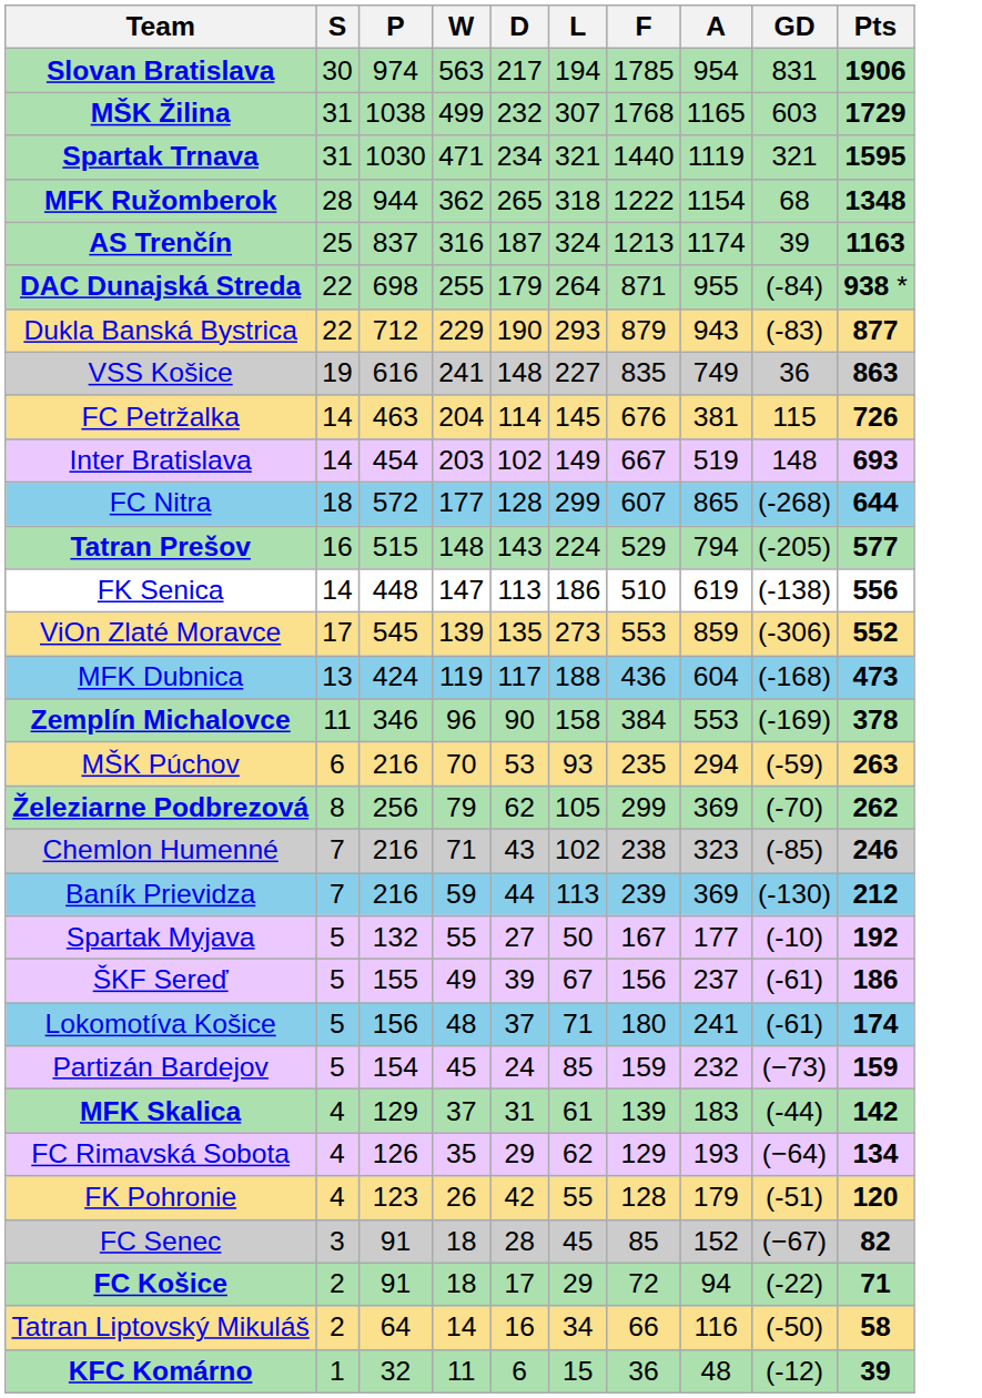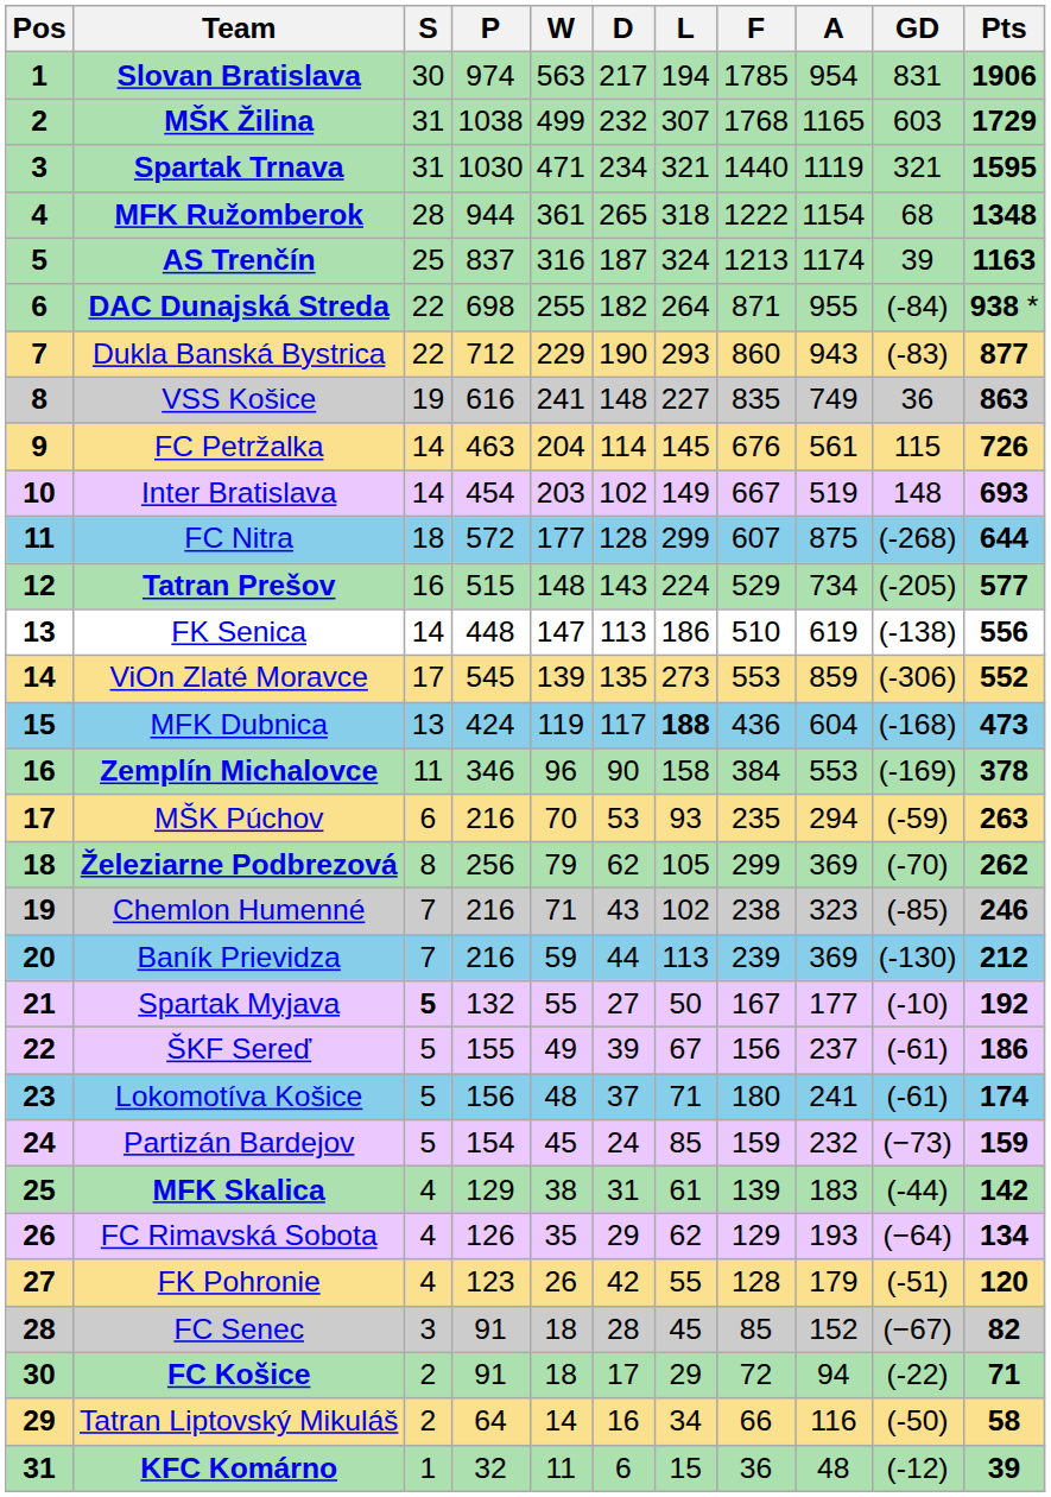 <table class="wikitable sortable" style="text-align:left">
 <tr>
+<th>Pos</th>
 <th>Team</th>
 <th>S</th>
 <th>P</th>
 <th>W</th>
 <th>D</th>
 <th>L</th>
 <th>F</th>
 <th>A</th>
 <th>GD</th>
 <th>Pts</th>
 </tr>
 <tr style="text-align:center; background:#ace1af;">
+<td><strong>1</strong></td>
 <td><strong><a href='#'>Slovan Bratislava</a></strong></td>
 <td>30</td>
 <td>974</td>
 <td>563</td>
 <td>217</td>
 <td>194</td>
 <td>1785</td>
 <td>954</td>
 <td>831</td>
 <td><strong>1906</strong></td>
 </tr>
 <tr style="text-align:center; background:#ace1af;">
+<td><strong>2</strong></td>
 <td><strong><a href='#'>MŠK Žilina</a></strong></td>
 <td>31</td>
 <td>1038</td>
 <td>499</td>
 <td>232</td>
 <td>307</td>
 <td>1768</td>
 <td>1165</td>
 <td>603</td>
 <td><strong>1729</strong></td>
 </tr>
 <tr style="text-align:center; background:#ace1af;">
+<td><strong>3</strong></td>
 <td><strong><a href='#'>Spartak Trnava</a></strong></td>
 <td>31</td>
 <td>1030</td>
 <td>471</td>
 <td>234</td>
 <td>321</td>
 <td>1440</td>
 <td>1119</td>
 <td>321</td>
 <td><strong>1595</strong></td>
 </tr>
 <tr style="text-align:center; background:#ace1af;">
+<td><strong>4</strong></td>
 <td><strong><a href='#'>MFK Ružomberok</a></strong></td>
 <td>28</td>
 <td>944</td>
-<td>362</td>
+<td>361</td>
 <td>265</td>
 <td>318</td>
 <td>1222</td>
 <td>1154</td>
 <td>68</td>
 <td><strong>1348</strong></td>
 </tr>
 <tr style="text-align:center; background:#ace1af;">
+<td><strong>5</strong></td>
 <td><strong><a href='#'>AS Trenčín</a></strong></td>
 <td>25</td>
 <td>837</td>
 <td>316</td>
 <td>187</td>
 <td>324</td>
 <td>1213</td>
 <td>1174</td>
 <td>39</td>
 <td><strong>1163</strong></td>
 </tr>
 <tr style="text-align:center; background:#ace1af;">
+<td><strong>6</strong></td>
 <td><strong><a href='#'>DAC Dunajská Streda</a> </strong></td>
 <td>22</td>
 <td>698</td>
 <td>255</td>
-<td>179</td>
+<td>182</td>
 <td>264</td>
 <td>871</td>
 <td>955</td>
 <td>(-84)</td>
 <td><strong>938</strong> *</td>
 </tr>
 <tr style="text-align:center; background:#fbe08d;">
+<td><strong>7</strong></td>
 <td><a href='#'>Dukla Banská Bystrica</a></td>
 <td>22</td>
 <td>712</td>
 <td>229</td>
 <td>190</td>
 <td>293</td>
-<td>879</td>
+<td>860</td>
 <td>943</td>
 <td>(-83)</td>
 <td><strong>877</strong></td>
 </tr>
 <tr style="text-align:center; background:#cccccc;">
+<td><strong>8</strong></td>
 <td><a href='#'>VSS Košice</a></td>
 <td>19</td>
 <td>616</td>
 <td>241</td>
 <td>148</td>
 <td>227</td>
 <td>835</td>
 <td>749</td>
 <td>36</td>
 <td><strong>863</strong></td>
 </tr>
 <tr style="text-align:center; background:#fbe08d;">
+<td><strong>9</strong></td>
 <td><a href='#'>FC Petržalka</a></td>
 <td>14</td>
 <td>463</td>
 <td>204</td>
 <td>114</td>
 <td>145</td>
 <td>676</td>
-<td>381</td>
+<td>561</td>
 <td>115</td>
 <td><strong>726</strong></td>
 </tr>
 <tr style="text-align:center; background:#ebc9fe;">
+<td><strong>10</strong></td>
 <td><a href='#'>Inter Bratislava</a></td>
 <td>14</td>
 <td>454</td>
 <td>203</td>
 <td>102</td>
 <td>149</td>
 <td>667</td>
 <td>519</td>
 <td>148</td>
 <td><strong>693</strong></td>
 </tr>
 <tr style="text-align:center; background:#87ceeb;">
+<td><strong>11</strong></td>
 <td><a href='#'>FC Nitra</a></td>
 <td>18</td>
 <td>572</td>
 <td>177</td>
 <td>128</td>
 <td>299</td>
 <td>607</td>
-<td>865</td>
+<td>875</td>
 <td>(-268)</td>
 <td><strong>644</strong></td>
 </tr>
 <tr style="text-align:center; background:#ace1af;">
+<td><strong>12</strong></td>
 <td><strong><a href='#'>Tatran Prešov</a></strong></td>
 <td>16</td>
 <td>515</td>
 <td>148</td>
 <td>143</td>
 <td>224</td>
 <td>529</td>
-<td>794</td>
+<td>734</td>
 <td>(-205)</td>
 <td><strong>577</strong></td>
 </tr>
 <tr style="text-align:center; background:#ffffff;">
+<td><strong>13</strong></td>
 <td><a href='#'>FK Senica</a></td>
 <td>14</td>
 <td>448</td>
 <td>147</td>
 <td>113</td>
 <td>186</td>
 <td>510</td>
 <td>619</td>
 <td>(-138)</td>
 <td><strong>556</strong></td>
 </tr>
 <tr style="text-align:center; background:#fbe08d;">
+<td><strong>14</strong></td>
 <td><a href='#'>ViOn Zlaté Moravce</a></td>
 <td>17</td>
 <td>545</td>
 <td>139</td>
 <td>135</td>
 <td>273</td>
 <td>553</td>
 <td>859</td>
 <td>(-306)</td>
 <td><strong>552</strong></td>
 </tr>
 <tr style="text-align:center; background:#87ceeb;">
+<td><strong>15</strong></td>
 <td><a href='#'>MFK Dubnica</a></td>
 <td>13</td>
 <td>424</td>
 <td>119</td>
 <td>117</td>
-<td>188</td>
+<td><strong>188</strong></td>
 <td>436</td>
 <td>604</td>
 <td>(-168)</td>
 <td><strong>473</strong></td>
 </tr>
 <tr style="text-align:center; background:#ace1af;">
+<td><strong>16</strong></td>
 <td><strong><a href='#'>Zemplín Michalovce</a></strong></td>
 <td>11</td>
 <td>346</td>
 <td>96</td>
 <td>90</td>
 <td>158</td>
 <td>384</td>
 <td>553</td>
 <td>(-169)</td>
 <td><strong>378</strong></td>
 </tr>
 <tr style="text-align:center; background:#fbe08d;">
+<td><strong>17</strong></td>
 <td><a href='#'>MŠK Púchov</a></td>
 <td>6</td>
 <td>216</td>
 <td>70</td>
 <td>53</td>
 <td>93</td>
 <td>235</td>
 <td>294</td>
 <td>(-59)</td>
 <td><strong>263</strong></td>
 </tr>
 <tr style="text-align:center; background:#ace1af;">
+<td><strong>18</strong></td>
 <td><strong><a href='#'>Železiarne Podbrezová</a></strong></td>
 <td>8</td>
 <td>256</td>
 <td>79</td>
 <td>62</td>
 <td>105</td>
 <td>299</td>
 <td>369</td>
 <td>(-70)</td>
 <td><strong>262</strong></td>
 </tr>
 <tr style="text-align:center; background:#cccccc;">
+<td><strong>19</strong></td>
 <td><a href='#'>Chemlon Humenné</a></td>
 <td>7</td>
 <td>216</td>
 <td>71</td>
 <td>43</td>
 <td>102</td>
 <td>238</td>
 <td>323</td>
 <td>(-85)</td>
 <td><strong>246</strong></td>
 </tr>
 <tr style="text-align:center; background:#87ceeb;">
+<td><strong>20</strong></td>
 <td><a href='#'>Baník Prievidza</a></td>
 <td>7</td>
 <td>216</td>
 <td>59</td>
 <td>44</td>
 <td>113</td>
 <td>239</td>
 <td>369</td>
 <td>(-130)</td>
 <td><strong>212</strong></td>
 </tr>
 <tr style="text-align:center; background:#ebc9fe;">
+<td><strong>21</strong></td>
 <td><a href='#'>Spartak Myjava</a></td>
-<td>5</td>
+<td><strong>5</strong></td>
 <td>132</td>
 <td>55</td>
 <td>27</td>
 <td>50</td>
 <td>167</td>
 <td>177</td>
 <td>(-10)</td>
 <td><strong>192</strong></td>
 </tr>
 <tr style="text-align:center; background:#ebc9fe;">
+<td><strong>22</strong></td>
 <td><a href='#'>ŠKF Sereď</a></td>
 <td>5</td>
 <td>155</td>
 <td>49</td>
 <td>39</td>
 <td>67</td>
 <td>156</td>
 <td>237</td>
 <td>(-61)</td>
 <td><strong>186</strong></td>
 </tr>
 <tr style="text-align:center; background:#87ceeb;">
+<td><strong>23</strong></td>
 <td><a href='#'>Lokomotíva Košice</a></td>
 <td>5</td>
 <td>156</td>
 <td>48</td>
 <td>37</td>
 <td>71</td>
 <td>180</td>
 <td>241</td>
 <td>(-61)</td>
 <td><strong>174</strong></td>
 </tr>
 <tr style="text-align:center; background:#ebc9fe;">
+<td><strong>24</strong></td>
 <td><a href='#'>Partizán Bardejov</a></td>
 <td>5</td>
 <td>154</td>
 <td>45</td>
 <td>24</td>
 <td>85</td>
 <td>159</td>
 <td>232</td>
 <td>(−73)</td>
 <td><strong>159</strong></td>
 </tr>
 <tr style="text-align:center; background:#ace1af;">
+<td><strong>25</strong></td>
 <td><strong><a href='#'>MFK Skalica</a></strong></td>
 <td>4</td>
 <td>129</td>
-<td>37</td>
+<td>38</td>
 <td>31</td>
 <td>61</td>
 <td>139</td>
 <td>183</td>
 <td>(-44)</td>
 <td><strong>142</strong></td>
 </tr>
 <tr style="text-align:center; background:#ebc9fe;">
+<td><strong>26</strong></td>
 <td><a href='#'>FC Rimavská Sobota</a></td>
 <td>4</td>
 <td>126</td>
 <td>35</td>
 <td>29</td>
 <td>62</td>
 <td>129</td>
 <td>193</td>
 <td>(−64)</td>
 <td><strong>134</strong></td>
 </tr>
 <tr style="text-align:center; background:#fbe08d;">
+<td><strong>27</strong></td>
 <td><a href='#'>FK Pohronie</a></td>
 <td>4</td>
 <td>123</td>
 <td>26</td>
 <td>42</td>
 <td>55</td>
 <td>128</td>
 <td>179</td>
 <td>(-51)</td>
 <td><strong>120</strong></td>
 </tr>
 <tr style="text-align:center; background:#cccccc;">
+<td><strong>28</strong></td>
 <td><a href='#'>FC Senec</a></td>
 <td>3</td>
 <td>91</td>
 <td>18</td>
 <td>28</td>
 <td>45</td>
 <td>85</td>
 <td>152</td>
 <td>(−67)</td>
 <td><strong>82</strong></td>
 </tr>
 <tr style="text-align:center; background:#ace1af;">
+<td><strong>30</strong></td>
 <td><strong><a href='#'>FC Košice</a></strong></td>
 <td>2</td>
 <td>91</td>
 <td>18</td>
 <td>17</td>
 <td>29</td>
 <td>72</td>
 <td>94</td>
 <td>(-22)</td>
 <td><strong>71</strong></td>
 </tr>
 <tr style="text-align:center; background:#fbe08d;">
+<td><strong>29</strong></td>
 <td><a href='#'>Tatran Liptovský Mikuláš</a></td>
 <td>2</td>
 <td>64</td>
 <td>14</td>
 <td>16</td>
 <td>34</td>
 <td>66</td>
 <td>116</td>
 <td>(-50)</td>
 <td><strong>58</strong></td>
 </tr>
 <tr style="text-align:center; background:#ace1af;">
+<td><strong>31</strong></td>
 <td><strong><a href='#'>KFC Komárno</a></strong></td>
 <td>1</td>
 <td>32</td>
 <td>11</td>
 <td>6</td>
 <td>15</td>
 <td>36</td>
 <td>48</td>
 <td>(-12)</td>
 <td><strong>39</strong></td>
 </tr>
 </table>
